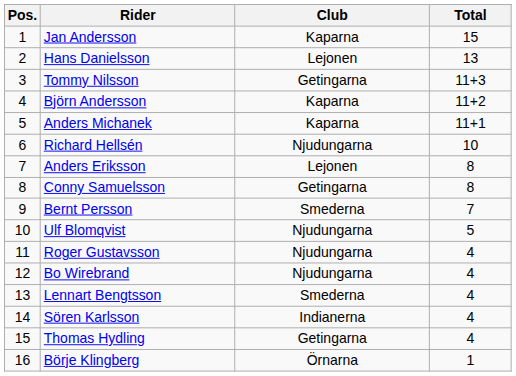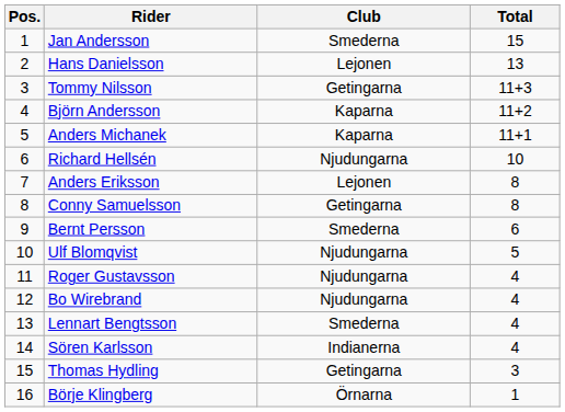 <table class=wikitable style="font-size:93%;">
 <tr>
 <th width=25px>Pos.</th>
 <th width=200px>Rider</th>
 <th width=200px>Club</th>
 <th width=80px>Total</th>
 </tr>
 <tr align=center>
 <td>1</td>
 <td align=left><a href='#'>Jan Andersson</a></td>
-<td>Kaparna</td>
+<td>Smederna</td>
 <td>15</td>
 </tr>
 <tr align=center>
 <td>2</td>
 <td align=left><a href='#'>Hans Danielsson</a></td>
 <td>Lejonen</td>
 <td>13</td>
 </tr>
 <tr align=center>
 <td>3</td>
 <td align=left><a href='#'>Tommy Nilsson</a></td>
 <td>Getingarna</td>
 <td>11+3</td>
 </tr>
 <tr align=center>
 <td>4</td>
 <td align=left><a href='#'>Björn Andersson</a></td>
 <td>Kaparna</td>
 <td>11+2</td>
 </tr>
 <tr align=center>
 <td>5</td>
 <td align=left><a href='#'>Anders Michanek</a></td>
 <td>Kaparna</td>
 <td>11+1</td>
 </tr>
 <tr align=center>
 <td>6</td>
 <td align=left><a href='#'>Richard Hellsén</a></td>
 <td>Njudungarna</td>
 <td>10</td>
 </tr>
 <tr align=center>
 <td>7</td>
 <td align=left><a href='#'>Anders Eriksson</a></td>
 <td>Lejonen</td>
 <td>8</td>
 </tr>
 <tr align=center>
 <td>8</td>
 <td align=left><a href='#'>Conny Samuelsson</a></td>
 <td>Getingarna</td>
 <td>8</td>
 </tr>
 <tr align=center>
 <td>9</td>
 <td align=left><a href='#'>Bernt Persson</a></td>
 <td>Smederna</td>
-<td>7</td>
+<td>6</td>
 </tr>
 <tr align=center>
 <td>10</td>
 <td align=left><a href='#'>Ulf Blomqvist</a></td>
 <td>Njudungarna</td>
 <td>5</td>
 </tr>
 <tr align=center>
 <td>11</td>
 <td align=left><a href='#'>Roger Gustavsson</a></td>
 <td>Njudungarna</td>
 <td>4</td>
 </tr>
 <tr align=center>
 <td>12</td>
 <td align=left><a href='#'>Bo Wirebrand</a></td>
 <td>Njudungarna</td>
 <td>4</td>
 </tr>
 <tr align=center>
 <td>13</td>
 <td align=left><a href='#'>Lennart Bengtsson</a></td>
 <td>Smederna</td>
 <td>4</td>
 </tr>
 <tr align=center>
 <td>14</td>
 <td align=left><a href='#'>Sören Karlsson</a></td>
 <td>Indianerna</td>
 <td>4</td>
 </tr>
 <tr align=center>
 <td>15</td>
 <td align=left><a href='#'>Thomas Hydling</a></td>
 <td>Getingarna</td>
-<td>4</td>
+<td>3</td>
 </tr>
 <tr align=center>
 <td>16</td>
 <td align=left><a href='#'>Börje Klingberg</a></td>
 <td>Örnarna</td>
 <td>1</td>
 </tr>
 </table>
